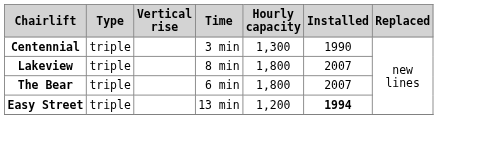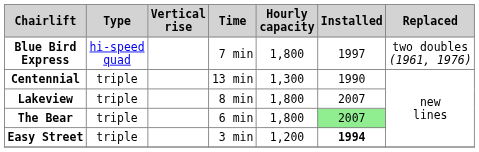 <table class="toccolours" border="1" cellpadding="3" style="border-collapse:collapse">
 <tr bgcolor=lightgrey>
 <th>Chairlift</th>
 <th>Type</th>
 <th>Vertical<br>rise</th>
 <th>Time</th>
 <th>Hourly<br>capacity</th>
 <th>Installed</th>
 <th>Replaced</th>
 </tr>
 <tr>
+<td align=center><strong>Blue Bird<br>Express</strong></td>
+<td align=center><a href='#'>hi-speed<br>quad</a></td>
+<td align=right></td>
+<td align=right>7 min</td>
+<td align=center>1,800</td>
+<td align=center>1997</td>
+<td align=center>two doubles<br><em>(1961, 1976)</em></td>
+</tr>
+<tr>
 <td align=center><strong>Centennial</strong></td>
 <td align=center>triple</td>
 <td align=right></td>
-<td align=right>3 min</td>
+<td align=right>13 min</td>
 <td align=center>1,300</td>
 <td align=center>1990</td>
 <td align=center rowspan=4>new<br>lines</td>
 </tr>
 <tr>
 <td align=center><strong>Lakeview</strong></td>
 <td align=center>triple</td>
 <td align=right></td>
 <td align=right>8 min</td>
 <td align=center>1,800</td>
 <td align=center>2007</td>
 </tr>
 <tr>
 <td align=center><strong>The Bear</strong></td>
 <td align=center>triple</td>
 <td align=right></td>
 <td align=right>6 min</td>
 <td align=center>1,800</td>
-<td align=center>2007</td>
+<td align=center style="background: lightgreen;">2007</td>
 </tr>
 <tr>
 <td align=center><strong>Easy Street</strong></td>
 <td align=center>triple</td>
 <td align=right></td>
-<td align=right>13 min</td>
+<td align=right>3 min</td>
 <td align=center>1,200</td>
 <td align=center><strong>1994</strong></td>
 </tr>
 <tr>
 </tr>
 </table>
